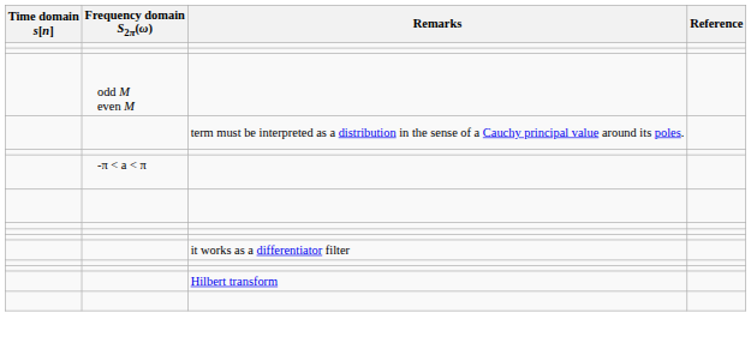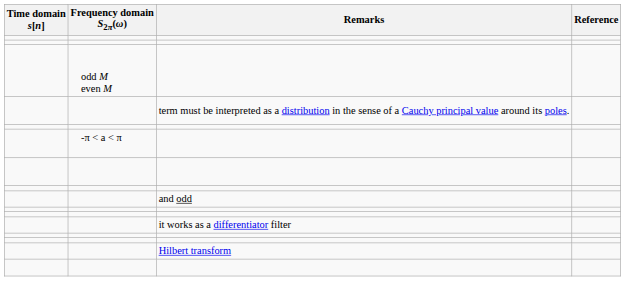 <table class="wikitable">
 <tr>
 <th>Time domain <br> <em>s</em>[<em>n</em>]</th>
 <th>Frequency domain <br><em>S</em><sub>2<em>π</em></sub>(<em>ω</em>)</th>
 <th>Remarks</th>
 <th>Reference</th>
 </tr>
 <tr>
 <td></td>
 <td></td>
 <td></td>
 <td></td>
 </tr>
 <tr>
 <td></td>
 <td></td>
 <td></td>
 <td></td>
 </tr>
 <tr>
 <td></td>
 <td><br><br>     odd <em>M</em><br>     even <em>M</em><br></td>
 <td></td>
 <td></td>
 </tr>
 <tr>
 <td></td>
 <td><br><br></td>
 <td> term must be interpreted as a <a href='#'>distribution</a> in the sense of a <a href='#'>Cauchy principal value</a> around its <a href='#'>poles</a>.</td>
 <td></td>
 </tr>
 <tr>
 <td></td>
 <td></td>
 <td></td>
 <td></td>
 </tr>
 <tr>
 <td></td>
 <td>     -π < a < π<br><br></td>
 <td></td>
 <td></td>
 </tr>
 <tr>
 <td></td>
 <td><br><br></td>
 <td></td>
 <td></td>
 </tr>
 <tr>
 <td></td>
 <td></td>
 <td></td>
 <td></td>
 </tr>
 <tr>
 <td></td>
 <td></td>
+<td> and <u>odd</u></td>
+<td></td>
+</tr>
+<tr>
+<td></td>
+<td></td>
 <td></td>
 <td></td>
 </tr>
 <tr>
 <td></td>
 <td></td>
 <td></td>
 <td></td>
 </tr>
 <tr>
 <td></td>
 <td></td>
 <td>it works as a <a href='#'>differentiator</a> filter</td>
 </tr>
 <tr>
 <td></td>
 <td></td>
 <td></td>
 <td></td>
 </tr>
 <tr>
 <td></td>
 <td></td>
 <td></td>
 <td></td>
 </tr>
 <tr>
 <td></td>
 <td></td>
 <td><a href='#'>Hilbert transform</a></td>
 <td></td>
 </tr>
 <tr>
 <td></td>
 <td></td>
 <td> <br></td>
 <td></td>
 </tr>
 </table>
